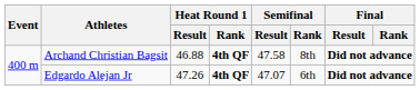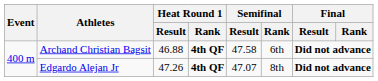 <table class=wikitable  style="font-size:90%">
 <tr>
 <th rowspan=2>Event</th>
 <th rowspan=2>Athletes</th>
 <th colspan=2>Heat Round 1</th>
 <th colspan=2>Semifinal</th>
 <th colspan=2>Final</th>
 </tr>
 <tr>
 <th>Result</th>
 <th>Rank</th>
 <th>Result</th>
 <th>Rank</th>
 <th>Result</th>
 <th>Rank</th>
 </tr>
 <tr>
 <td rowspan=2><a href='#'>400 m</a></td>
 <td><a href='#'>Archand Christian Bagsit</a></td>
 <td align=center>46.88</td>
 <td align=center><strong>4th QF</strong></td>
 <td align=center>47.58</td>
-<td align=center>8th</td>
+<td align=center>6th</td>
 <td align=center colspan=2><strong>Did not advance</strong></td>
 </tr>
 <tr>
 <td><a href='#'>Edgardo Alejan Jr</a></td>
 <td align=center>47.26</td>
 <td align=center><strong>4th QF</strong></td>
 <td align=center>47.07</td>
-<td align=center>6th</td>
+<td align=center>8th</td>
 <td align=center colspan=2><strong>Did not advance</strong></td>
 </tr>
 </table>
